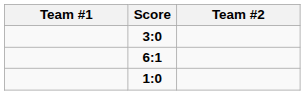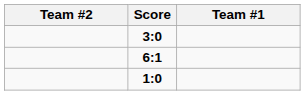 <table class="wikitable" style="text-align:center;">
 <tr>
+<th width=140>Team #2</th>
+<th width=50>Score</th>
 <th width=140>Team #1</th>
-<th width=50>Score</th>
-<th width=140>Team #2</th>
 </tr>
 <tr>
+<td style="text-align:left;"></td>
+<td><strong>3:0</strong></td>
 <td style="text-align:right;"></td>
-<td><strong>3:0</strong></td>
-<td style="text-align:left;"></td>
 </tr>
 <tr>
+<td style="text-align:left;"></td>
+<td><strong>6:1</strong></td>
 <td style="text-align:right;"></td>
-<td><strong>6:1</strong></td>
-<td style="text-align:left;"></td>
 </tr>
 <tr>
+<td style="text-align:left;"></td>
+<td><strong>1:0</strong></td>
 <td style="text-align:right;"></td>
-<td><strong>1:0</strong></td>
-<td style="text-align:left;"></td>
 </tr>
 </table>
